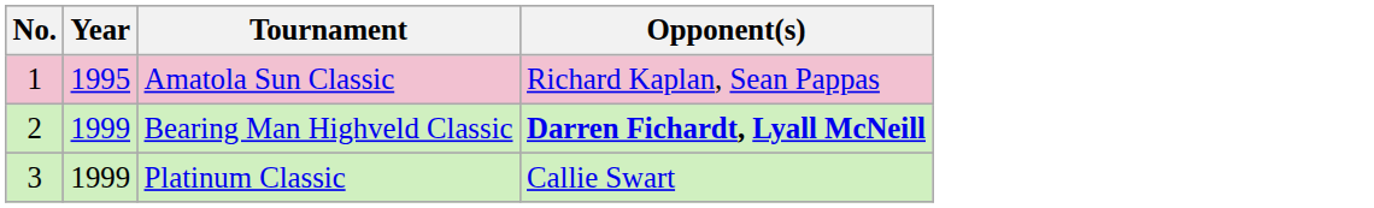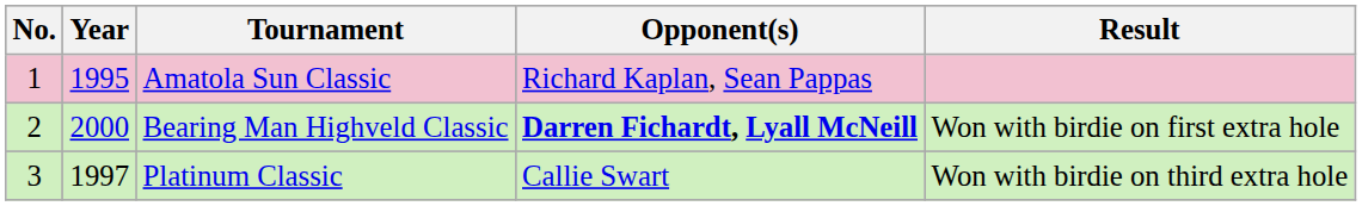 <table class="wikitable" style="font-size:95%;">
 <tr>
 <th>No.</th>
 <th>Year</th>
 <th>Tournament</th>
 <th>Opponent(s)</th>
+<th>Result</th>
 </tr>
 <tr style="background:#F2C1D1;">
 <td align=center>1</td>
 <td><a href='#'>1995</a></td>
 <td><a href='#'>Amatola Sun Classic</a></td>
 <td> <a href='#'>Richard Kaplan</a>,  <a href='#'>Sean Pappas</a></td>
+<td></td>
 </tr>
 <tr style="background:#D0F0C0;">
 <td align=center>2</td>
-<td><a href='#'>1999</a></td>
+<td><a href='#'>2000</a></td>
 <td><a href='#'>Bearing Man Highveld Classic</a></td>
 <td><strong> <a href='#'>Darren Fichardt</a>,  <a href='#'>Lyall McNeill</a></strong></td>
+<td>Won with birdie on first extra hole</td>
 </tr>
 <tr style="background:#D0F0C0;">
 <td align=center>3</td>
-<td>1999</td>
+<td>1997</td>
 <td><a href='#'>Platinum Classic</a></td>
 <td> <a href='#'>Callie Swart</a></td>
+<td>Won with birdie on third extra hole</td>
 </tr>
 </table>
